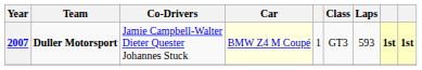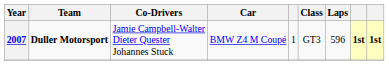 <table class="wikitable" style="font-size:90%">
 <tr>
 <th>Year</th>
 <th>Team</th>
 <th>Co-Drivers</th>
 <th>Car</th>
 <th></th>
 <th>Class</th>
 <th>Laps</th>
 <th></th>
 <th></th>
 </tr>
 <tr style="text-align:center;">
 <th><a href='#'>2007</a></th>
 <td align="left"><strong> Duller Motorsport</strong></td>
 <td align="left"> <a href='#'>Jamie Campbell-Walter</a><br> <a href='#'>Dieter Quester</a><br> Johannes Stuck</td>
-<td align="left" style="background: lightyellow;"><a href='#'>BMW Z4 M Coupé</a></td>
+<td align="left"><a href='#'>BMW Z4 M Coupé</a></td>
 <td>1</td>
 <td>GT3</td>
-<td>593</td>
+<td>596</td>
 <td style="background:#ffffbf;"><strong>1st</strong></td>
 <td style="background:#ffffbf;"><strong>1st</strong></td>
 </tr>
 <tr>
 </tr>
 </table>
